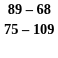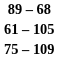 <table style="text-align:center">
 <tr>
 <th width=200></th>
 <th width=100></th>
 <th width=200></th>
 </tr>
 <tr>
 <td align=right><strong></strong></td>
 <td><strong>89 – 68</strong></td>
 <td align=left></td>
 </tr>
 <tr>
 <td align=right></td>
+<td><strong>61 – 105</strong></td>
+<td align=left><strong></strong></td>
+</tr>
+<tr>
+<td align=right></td>
 <td><strong>75 – 109</strong></td>
 <td align=left><strong></strong></td>
 </tr>
 </table>
